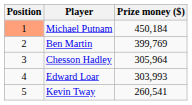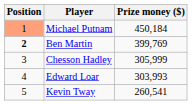 <table class="wikitable">
 <tr>
 <th>Position</th>
 <th>Player</th>
 <th>Prize money ($)</th>
 </tr>
 <tr>
 <td align=center style="background: lightsalmon;">1</td>
 <td> <a href='#'>Michael Putnam</a></td>
 <td align=center>450,184</td>
 </tr>
 <tr>
-<td align=center>2</td>
+<td align=center><strong>2</strong></td>
 <td> <a href='#'>Ben Martin</a></td>
 <td align=center>399,769</td>
 </tr>
 <tr>
 <td align=center>3</td>
 <td> <a href='#'>Chesson Hadley</a></td>
-<td align=center>305,964</td>
+<td align=center>305,999</td>
 </tr>
 <tr>
 <td align=center>4</td>
 <td> <a href='#'>Edward Loar</a></td>
 <td align=center>303,993</td>
 </tr>
 <tr>
 <td align=center>5</td>
 <td> <a href='#'>Kevin Tway</a></td>
 <td align=center>260,541</td>
 </tr>
 </table>
